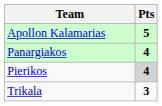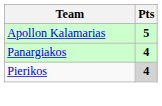 <table class="wikitable" style="text-align: center;">
 <tr>
 <th width=165>Team</th>
 <th width=20>Pts</th>
 </tr>
 <tr bgcolor="#ccffcc">
 <td align=left><a href='#'>Apollon Kalamarias</a></td>
 <td><strong>5</strong></td>
 </tr>
 <tr bgcolor="#ccffcc">
 <td align=left><a href='#'>Panargiakos</a></td>
 <td><strong>4</strong></td>
 </tr>
 <tr>
 <td align=left><a href='#'>Pierikos</a></td>
 <td style="background: lightgrey;"><strong>4</strong></td>
 </tr>
-<tr>
-<td align=left><a href='#'>Trikala</a></td>
-<td><strong>3</strong></td>
-</tr>
 </table>
